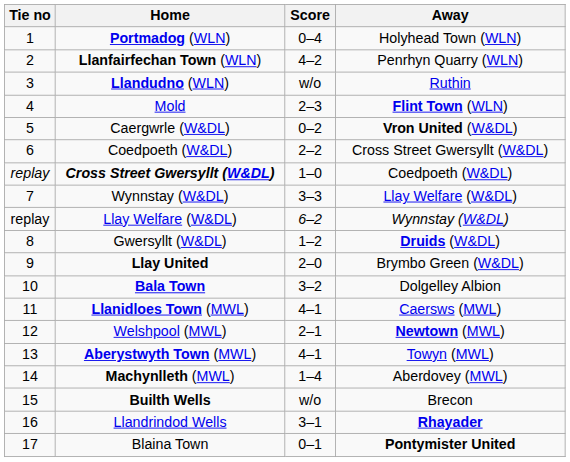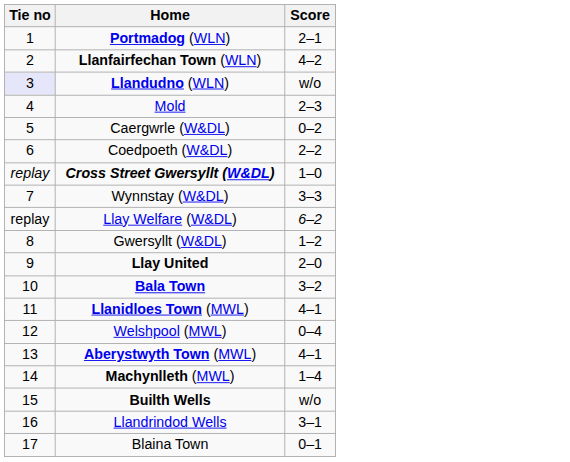 <table class="wikitable" style="text-align:center">
 <tr>
 <th width=50>Tie no</th>
 <th width=250>Home</th>
 <th width=50>Score</th>
-<th width=250>Away</th>
 </tr>
 <tr>
 <td>1</td>
 <td><strong><a href='#'>Portmadog</a></strong> (<a href='#'>WLN</a>)</td>
-<td>0–4</td>
-<td>Holyhead Town (<a href='#'>WLN</a>)</td>
+<td>2–1</td>
 </tr>
 <tr>
 <td>2</td>
 <td><strong>Llanfairfechan Town</strong> (<a href='#'>WLN</a>)</td>
 <td>4–2</td>
-<td>Penrhyn Quarry (<a href='#'>WLN</a>)</td>
 </tr>
 <tr>
-<td>3</td>
+<td style="background: lavender;">3</td>
 <td><strong><a href='#'>Llandudno</a></strong> (<a href='#'>WLN</a>)</td>
 <td>w/o</td>
-<td><a href='#'>Ruthin</a></td>
 </tr>
 <tr>
 <td>4</td>
 <td><a href='#'>Mold</a></td>
 <td>2–3</td>
-<td><strong><a href='#'>Flint Town</a></strong> (<a href='#'>WLN</a>)</td>
 </tr>
 <tr>
 <td>5</td>
 <td>Caergwrle (<a href='#'>W&DL</a>)</td>
 <td>0–2</td>
-<td><strong>Vron United</strong> (<a href='#'>W&DL</a>)</td>
 </tr>
 <tr>
 <td>6</td>
 <td>Coedpoeth (<a href='#'>W&DL</a>)</td>
 <td>2–2</td>
-<td>Cross Street Gwersyllt (<a href='#'>W&DL</a>)</td>
 </tr>
 <tr>
 <td><em>replay</em></td>
 <td><strong><em>Cross Street Gwersyllt<strong> (<a href='#'>W&DL</a>)<em></td>
 <td></em>1–0<em></td>
-<td></em>Coedpoeth (<a href='#'>W&DL</a>)<em></td>
 </tr>
 <tr>
 <td>7</td>
 <td>Wynnstay (<a href='#'>W&DL</a>)</td>
 <td>3–3</td>
-<td><a href='#'>Llay Welfare</a> (<a href='#'>W&DL</a>)</td>
 </tr>
 <tr>
 <td></em>replay<em></td>
 <td></em></strong><a href='#'>Llay Welfare</a></strong> (<a href='#'>W&DL</a>)</em></td>
 <td><em>6–2</em></td>
-<td><em>Wynnstay (<a href='#'>W&DL</a>)</em></td>
 </tr>
 <tr>
 <td>8</td>
 <td>Gwersyllt (<a href='#'>W&DL</a>)</td>
 <td>1–2</td>
-<td><strong><a href='#'>Druids</a></strong> (<a href='#'>W&DL</a>)</td>
 </tr>
 <tr>
 <td>9</td>
 <td><strong>Llay United</strong></td>
 <td>2–0</td>
-<td>Brymbo Green (<a href='#'>W&DL</a>)</td>
 </tr>
 <tr>
 <td>10</td>
 <td><strong><a href='#'>Bala Town</a></strong></td>
 <td>3–2</td>
-<td>Dolgelley Albion</td>
 </tr>
 <tr>
 <td>11</td>
 <td><strong><a href='#'>Llanidloes Town</a></strong> (<a href='#'>MWL</a>)</td>
 <td>4–1</td>
-<td><a href='#'>Caersws</a> (<a href='#'>MWL</a>)</td>
 </tr>
 <tr>
 <td>12</td>
 <td><a href='#'>Welshpool</a> (<a href='#'>MWL</a>)</td>
-<td>2–1</td>
-<td><strong><a href='#'>Newtown</a></strong> (<a href='#'>MWL</a>)</td>
+<td>0–4</td>
 </tr>
 <tr>
 <td>13</td>
 <td><strong><a href='#'>Aberystwyth Town</a></strong> (<a href='#'>MWL</a>)</td>
 <td>4–1</td>
-<td><a href='#'>Towyn</a> (<a href='#'>MWL</a>)</td>
 </tr>
 <tr>
 <td>14</td>
 <td><strong>Machynlleth</strong> (<a href='#'>MWL</a>)</td>
 <td>1–4</td>
-<td>Aberdovey (<a href='#'>MWL</a>)</td>
 </tr>
 <tr>
 <td>15</td>
 <td><strong>Builth Wells</strong></td>
 <td>w/o</td>
-<td>Brecon</td>
 </tr>
 <tr>
 <td>16</td>
 <td><a href='#'>Llandrindod Wells</a></td>
 <td>3–1</td>
-<td><strong><a href='#'>Rhayader</a></strong></td>
 </tr>
 <tr>
 <td>17</td>
 <td>Blaina Town</td>
 <td>0–1</td>
-<td><strong>Pontymister United</strong></td>
 </tr>
 </table>
